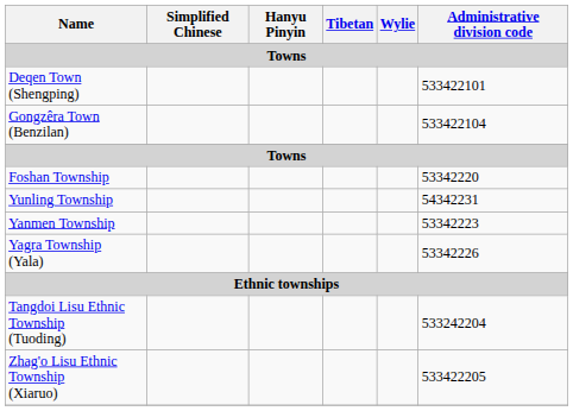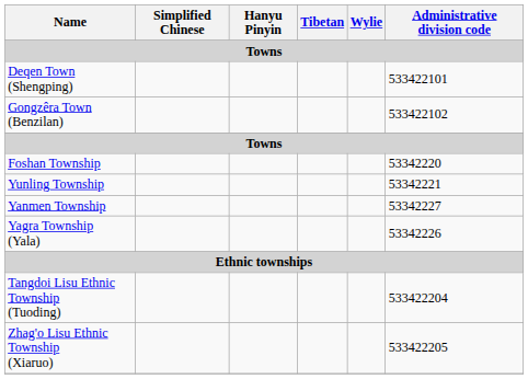 <table class="wikitable" align="center" style="width:50%; border="1">
 <tr>
 <th>Name</th>
 <th>Simplified Chinese</th>
 <th>Hanyu Pinyin</th>
 <th><a href='#'>Tibetan</a></th>
 <th><a href='#'>Wylie</a></th>
 <th><a href='#'>Administrative division code</a></th>
 </tr>
 <tr>
 <td colspan="7"  style="text-align:center; background:#d3d3d3;"><strong>Towns</strong></td>
 </tr>
 <tr --------->
 <td><a href='#'>Deqen Town</a><br>(Shengping)</td>
 <td></td>
 <td></td>
 <td></td>
 <td></td>
 <td>533422101</td>
 </tr>
 <tr>
 <td><a href='#'>Gongzêra Town</a><br>(Benzilan)</td>
 <td></td>
 <td></td>
 <td></td>
 <td></td>
-<td>533422104</td>
+<td>533422102</td>
 </tr>
 <tr>
 <td colspan="7"  style="text-align:center; background:#d3d3d3;"><strong>Towns</strong></td>
 </tr>
 <tr --------->
 <td><a href='#'>Foshan Township</a></td>
 <td></td>
 <td></td>
 <td></td>
 <td></td>
 <td>53342220</td>
 </tr>
 <tr>
 <td><a href='#'>Yunling Township</a></td>
 <td></td>
 <td></td>
 <td></td>
 <td></td>
-<td>54342231</td>
+<td>53342221</td>
 </tr>
 <tr>
 <td><a href='#'>Yanmen Township</a></td>
 <td></td>
 <td></td>
 <td></td>
 <td></td>
-<td>53342223</td>
+<td>53342227</td>
 </tr>
 <tr>
 <td><a href='#'>Yagra Township</a><br>(Yala)</td>
 <td></td>
 <td></td>
 <td></td>
 <td></td>
 <td>53342226</td>
 </tr>
 <tr>
 <td colspan="7"  style="text-align:center; background:#d3d3d3;"><strong>Ethnic townships</strong></td>
 </tr>
 <tr --------->
 <td><a href='#'>Tangdoi Lisu Ethnic Township</a><br>(Tuoding)</td>
 <td></td>
 <td></td>
 <td></td>
 <td></td>
-<td>533242204</td>
+<td>533422204</td>
 </tr>
 <tr>
 <td><a href='#'>Zhag'o Lisu Ethnic Township</a><br>(Xiaruo)</td>
 <td></td>
 <td></td>
 <td></td>
 <td></td>
 <td>533422205</td>
 </tr>
 <tr>
 </tr>
 </table>
